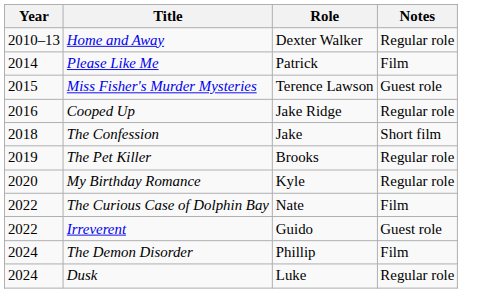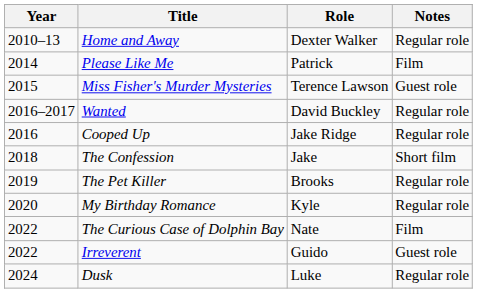 <table class="wikitable">
 <tr>
 <th>Year</th>
 <th>Title</th>
 <th>Role</th>
 <th>Notes</th>
 </tr>
 <tr>
 <td>2010–13</td>
 <td><em><a href='#'>Home and Away</a></em></td>
 <td>Dexter Walker</td>
 <td>Regular role</td>
 </tr>
 <tr>
 <td>2014</td>
 <td><em><a href='#'>Please Like Me</a></em></td>
 <td>Patrick</td>
 <td>Film</td>
 </tr>
 <tr>
 <td>2015</td>
 <td><em><a href='#'>Miss Fisher's Murder Mysteries</a></em></td>
 <td>Terence Lawson</td>
 <td>Guest role</td>
+</tr>
+<tr>
+<td>2016–2017</td>
+<td><em><a href='#'>Wanted</a></em></td>
+<td>David Buckley</td>
+<td>Regular role</td>
 </tr>
 <tr>
 <td>2016</td>
 <td><em>Cooped Up</em></td>
 <td>Jake Ridge</td>
 <td>Regular role</td>
 </tr>
 <tr>
 <td>2018</td>
 <td><em>The Confession</em></td>
 <td>Jake</td>
 <td>Short film</td>
 </tr>
 <tr>
 <td>2019</td>
 <td><em>The Pet Killer</em></td>
 <td>Brooks</td>
 <td>Regular role</td>
 </tr>
 <tr>
 <td>2020</td>
 <td><em>My Birthday Romance</em></td>
 <td>Kyle</td>
 <td>Regular role</td>
 </tr>
 <tr>
 <td>2022</td>
 <td><em>The Curious Case of Dolphin Bay</em></td>
 <td>Nate</td>
 <td>Film</td>
 </tr>
 <tr>
 <td>2022</td>
 <td><em><a href='#'>Irreverent</a></em></td>
 <td>Guido</td>
 <td>Guest role</td>
 </tr>
 <tr>
 <td>2024</td>
-<td><em>The Demon Disorder</em></td>
-<td>Phillip</td>
-<td>Film</td>
-</tr>
-<tr>
-<td>2024</td>
 <td><em>Dusk</em></td>
 <td>Luke</td>
 <td>Regular role</td>
 </tr>
 </table>
